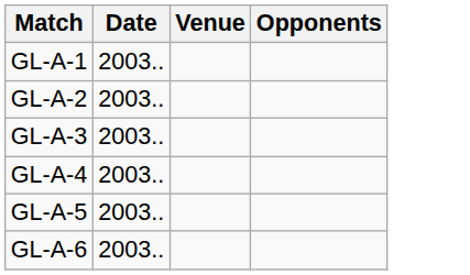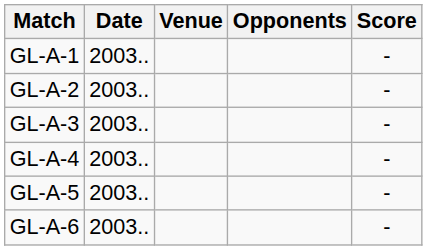 <table class="wikitable" style="text-align:center;">
 <tr>
 <th>Match</th>
 <th>Date</th>
 <th>Venue</th>
 <th>Opponents</th>
+<th>Score</th>
 </tr>
 <tr>
 <td>GL-A-1</td>
 <td>2003..</td>
 <td></td>
 <td></td>
+<td>-</td>
 </tr>
 <tr>
 <td>GL-A-2</td>
 <td>2003..</td>
 <td></td>
 <td></td>
+<td>-</td>
 </tr>
 <tr>
 <td>GL-A-3</td>
 <td>2003..</td>
 <td></td>
 <td></td>
+<td>-</td>
 </tr>
 <tr>
 <td>GL-A-4</td>
 <td>2003..</td>
 <td></td>
 <td></td>
+<td>-</td>
 </tr>
 <tr>
 <td>GL-A-5</td>
 <td>2003..</td>
 <td></td>
 <td></td>
+<td>-</td>
 </tr>
 <tr>
 <td>GL-A-6</td>
 <td>2003..</td>
 <td></td>
 <td></td>
+<td>-</td>
 </tr>
 </table>
